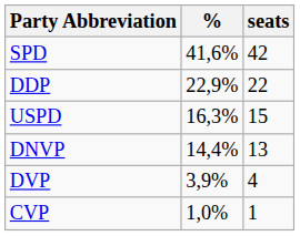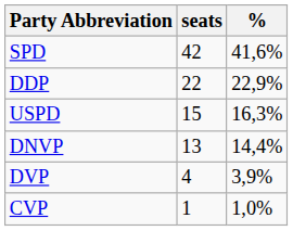 <table class="wikitable">
 <tr>
 <th>Party Abbreviation</th>
+<th>seats</th>
 <th>%</th>
-<th>seats</th>
 </tr>
 <tr>
 <td><a href='#'>SPD</a></td>
+<td>42</td>
 <td>41,6%</td>
-<td>42</td>
 </tr>
 <tr>
 <td><a href='#'>DDP</a></td>
+<td>22</td>
 <td>22,9%</td>
-<td>22</td>
 </tr>
 <tr>
 <td><a href='#'>USPD</a></td>
+<td>15</td>
 <td>16,3%</td>
-<td>15</td>
 </tr>
 <tr>
 <td><a href='#'>DNVP</a></td>
+<td>13</td>
 <td>14,4%</td>
-<td>13</td>
 </tr>
 <tr>
 <td><a href='#'>DVP</a></td>
+<td>4</td>
 <td>3,9%</td>
-<td>4</td>
 </tr>
 <tr>
 <td><a href='#'>CVP</a></td>
+<td>1</td>
 <td>1,0%</td>
-<td>1</td>
 </tr>
 </table>
